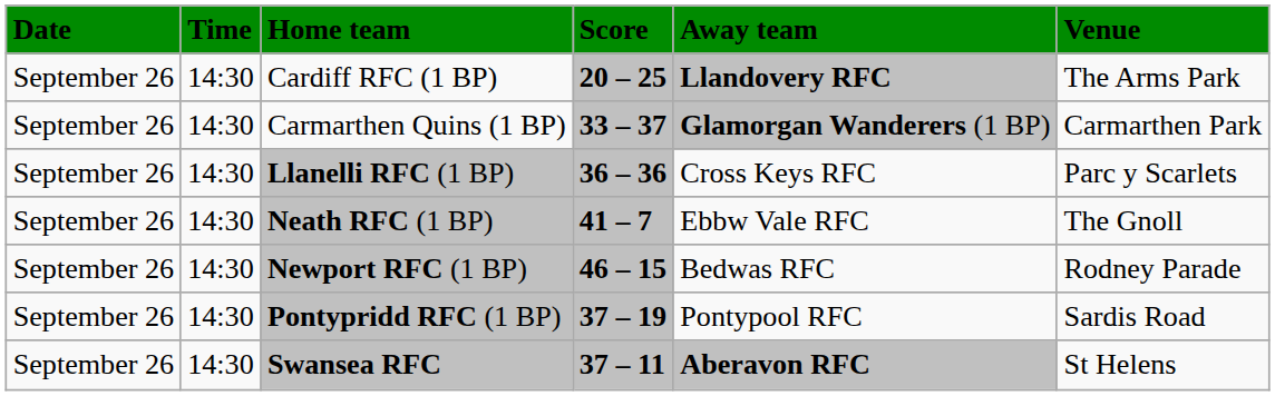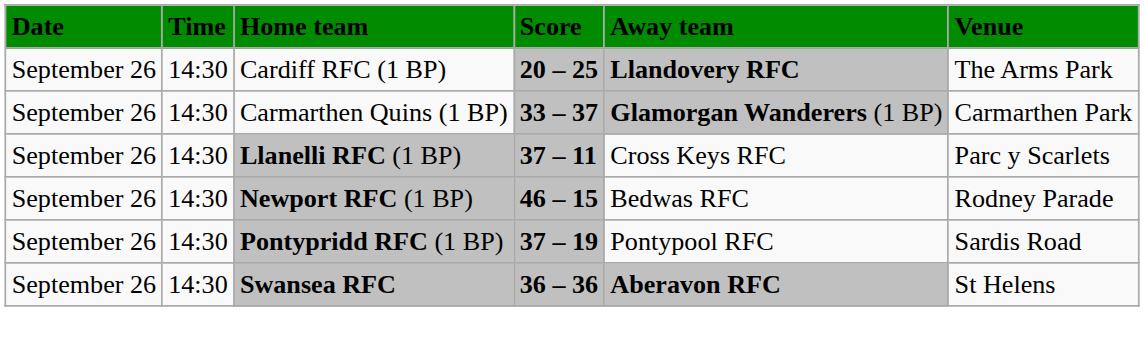 <table class="wikitable" style="margin:0.5em auto; font-size:95%">
 <tr bgcolor="#008B00">
 <td><strong>Date</strong></td>
 <td><strong>Time</strong></td>
 <td><strong>Home team</strong></td>
 <td><strong>Score</strong></td>
 <td><strong>Away team</strong></td>
 <td><strong>Venue</strong></td>
 </tr>
 <tr>
 <td>September 26</td>
 <td>14:30</td>
 <td>Cardiff RFC (1 BP)</td>
 <td bgcolor="silver"><strong>20 – 25</strong></td>
 <td bgcolor="silver"><strong>Llandovery RFC</strong></td>
 <td>The Arms Park</td>
 </tr>
 <tr>
 <td>September 26</td>
 <td>14:30</td>
 <td>Carmarthen Quins (1 BP)</td>
 <td bgcolor="silver"><strong>33 – 37</strong></td>
 <td bgcolor="silver"><strong>Glamorgan Wanderers</strong> (1 BP)</td>
 <td>Carmarthen Park</td>
 </tr>
 <tr>
 <td>September 26</td>
 <td>14:30</td>
 <td bgcolor="silver"><strong>Llanelli RFC</strong> (1 BP)</td>
-<td bgcolor="silver"><strong>36 – 36</strong></td>
+<td bgcolor="silver"><strong>37 – 11</strong></td>
 <td>Cross Keys RFC</td>
 <td>Parc y Scarlets</td>
-</tr>
-<tr>
-<td>September 26</td>
-<td>14:30</td>
-<td bgcolor="silver"><strong>Neath RFC</strong> (1 BP)</td>
-<td bgcolor="silver"><strong>41 – 7</strong></td>
-<td>Ebbw Vale RFC</td>
-<td>The Gnoll</td>
 </tr>
 <tr>
 <td>September 26</td>
 <td>14:30</td>
 <td bgcolor="silver"><strong>Newport RFC</strong> (1 BP)</td>
 <td bgcolor="silver"><strong>46 – 15</strong></td>
 <td>Bedwas RFC</td>
 <td>Rodney Parade</td>
 </tr>
 <tr>
 <td>September 26</td>
 <td>14:30</td>
 <td bgcolor="silver"><strong>Pontypridd RFC</strong> (1 BP)</td>
 <td bgcolor="silver"><strong>37 – 19</strong></td>
 <td>Pontypool RFC</td>
 <td>Sardis Road</td>
 </tr>
 <tr>
 <td>September 26</td>
 <td>14:30</td>
 <td bgcolor="silver"><strong>Swansea RFC</strong></td>
-<td bgcolor="silver"><strong>37 – 11</strong></td>
+<td bgcolor="silver"><strong>36 – 36</strong></td>
 <td bgcolor="silver"><strong>Aberavon RFC</strong></td>
 <td>St Helens</td>
 </tr>
 </table>
